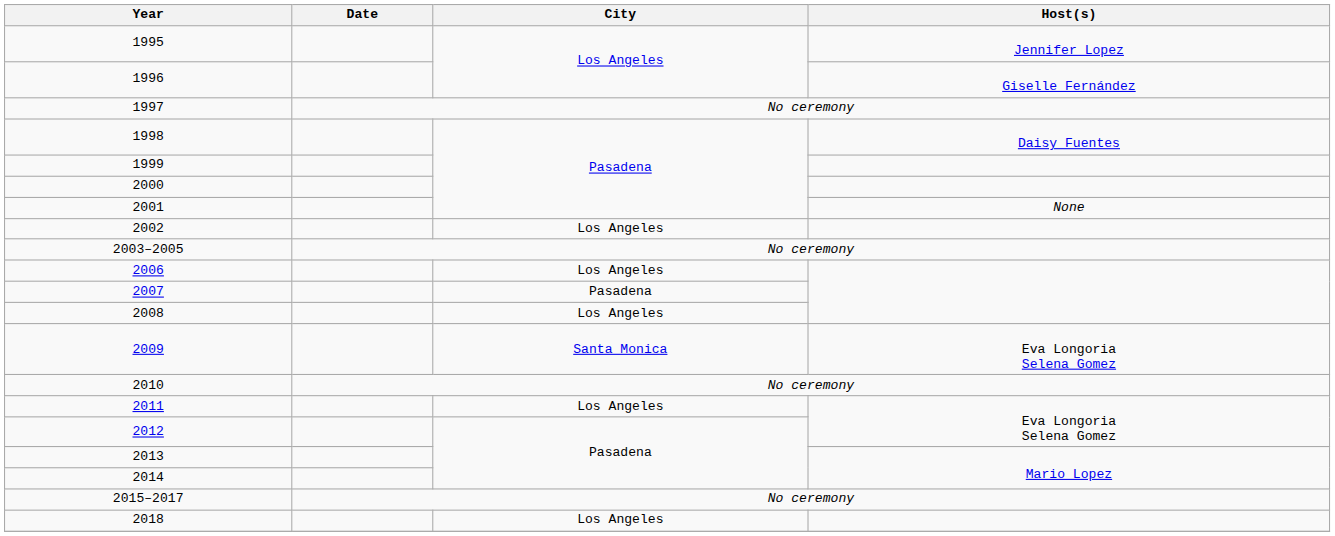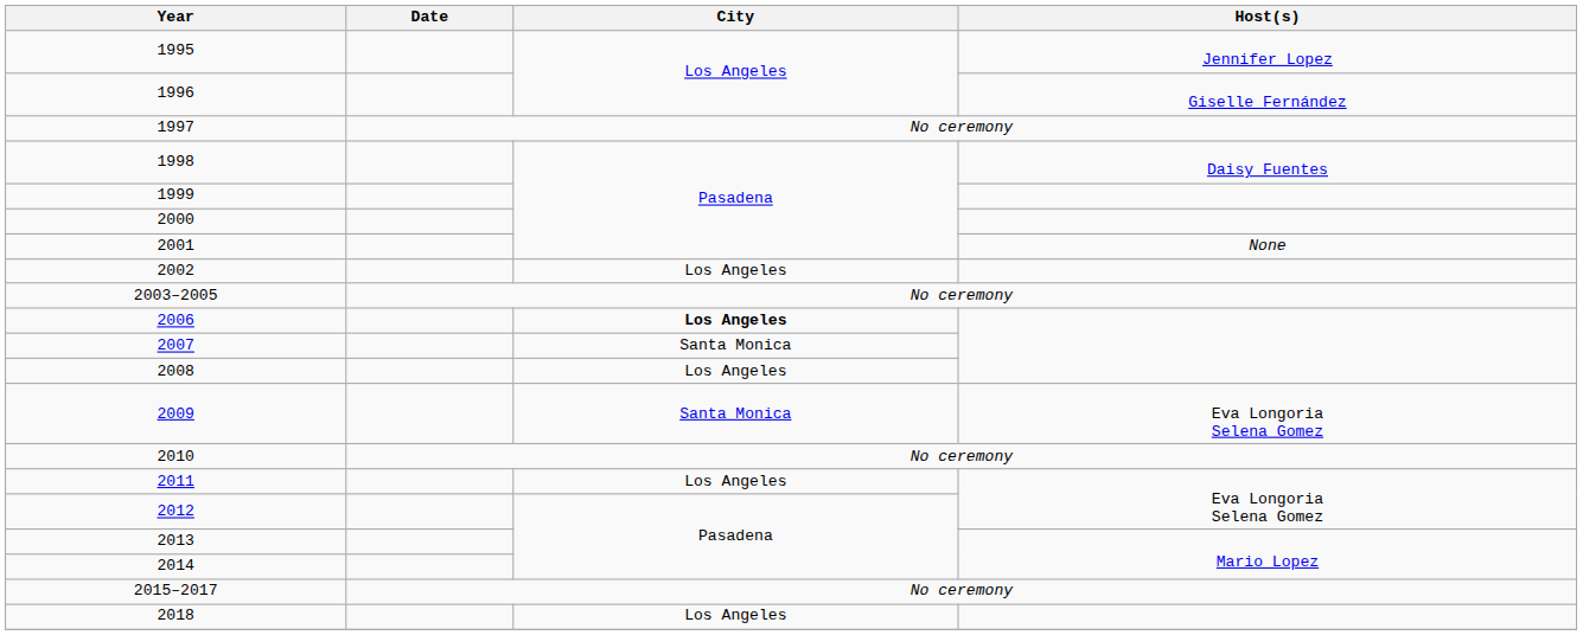 <table class="sortable wikitable" style="font-size:95%; width:99%;">
 <tr>
 <th>Year</th>
 <th>Date</th>
 <th>City</th>
 <th>Host(s)</th>
 </tr>
 <tr>
 <td align="center">1995</td>
 <td align="center"></td>
 <td rowspan="2" align="center"><a href='#'>Los Angeles</a></td>
 <td align="center"><br><a href='#'>Jennifer Lopez</a></td>
 </tr>
 <tr>
 <td align="center">1996</td>
 <td align="center"></td>
 <td align="center"><br><a href='#'>Giselle Fernández</a></td>
 </tr>
 <tr>
 <td align="center">1997</td>
 <td colspan="3" align="center"><em>No ceremony</em></td>
 </tr>
 <tr>
 <td align="center">1998</td>
 <td align="center"></td>
 <td rowspan="4" align="center"><a href='#'>Pasadena</a></td>
 <td align="center"><br><a href='#'>Daisy Fuentes</a></td>
 </tr>
 <tr>
 <td align="center">1999</td>
 <td align="center"></td>
 <td align="center"></td>
 </tr>
 <tr>
 <td align="center">2000</td>
 <td align="center"></td>
 <td align="center"></td>
 </tr>
 <tr>
 <td align="center">2001</td>
 <td align="center"></td>
 <td align="center"><em>None</em></td>
 </tr>
 <tr>
 <td align="center">2002</td>
 <td align="center"></td>
 <td align="center">Los Angeles</td>
 <td align="center"></td>
 </tr>
 <tr>
 <td align="center">2003–2005</td>
 <td colspan="3" align="center"><em>No ceremony</em></td>
 </tr>
 <tr>
 <td align="center"><a href='#'>2006</a></td>
 <td align="center"></td>
-<td align="center">Los Angeles</td>
+<td align="center"><strong>Los Angeles</strong></td>
 <td rowspan="3" align="center"></td>
 </tr>
 <tr>
 <td align="center"><a href='#'>2007</a></td>
 <td align="center"></td>
-<td align="center">Pasadena</td>
+<td align="center">Santa Monica</td>
 </tr>
 <tr>
 <td align="center">2008</td>
 <td align="center"></td>
 <td align="center">Los Angeles</td>
 </tr>
 <tr>
 <td align="center"><a href='#'>2009</a></td>
 <td align="center"></td>
 <td align="center"><a href='#'>Santa Monica</a></td>
 <td align="center"><br>Eva Longoria<br><a href='#'>Selena Gomez</a></td>
 </tr>
 <tr>
 <td align="center">2010</td>
 <td colspan="3" align="center"><em>No ceremony</em></td>
 </tr>
 <tr>
 <td align="center"><a href='#'>2011</a></td>
 <td align="center"></td>
 <td align="center">Los Angeles</td>
 <td rowspan="2" align="center"><br>Eva Longoria<br>Selena Gomez</td>
 </tr>
 <tr>
 <td align="center"><a href='#'>2012</a></td>
 <td align="center"></td>
 <td rowspan="3" align="center">Pasadena</td>
 </tr>
 <tr>
 <td align="center">2013</td>
 <td align="center"></td>
 <td rowspan="2" align="center"><br><a href='#'>Mario Lopez</a></td>
 </tr>
 <tr>
 <td align="center">2014</td>
 <td align="center"></td>
 </tr>
 <tr>
 <td align="center">2015–2017</td>
 <td colspan="3" align="center"><em>No ceremony</em></td>
 </tr>
 <tr>
 <td align="center">2018</td>
 <td align="center"></td>
 <td rowspan="1" align="center">Los Angeles</td>
 <td align="center"></td>
 </tr>
 <tr>
 </tr>
 </table>
